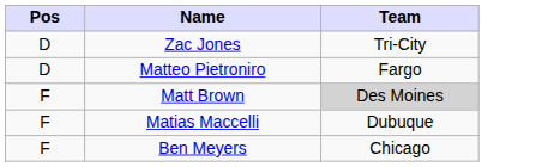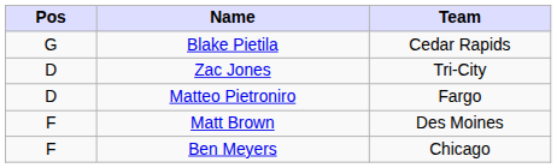 <table class="wikitable" style="text-align:center">
 <tr>
 <th style="background:#ddf; width:10%;">Pos</th>
 <th style="background:#ddf; width:30%;">Name</th>
 <th style="background:#ddf; width:20%;">Team</th>
+</tr>
+<tr>
+<td>G</td>
+<td><a href='#'>Blake Pietila</a></td>
+<td>Cedar Rapids</td>
 </tr>
 <tr>
 <td>D</td>
 <td><a href='#'>Zac Jones</a></td>
 <td>Tri-City</td>
 </tr>
 <tr>
 <td>D</td>
 <td><a href='#'>Matteo Pietroniro</a></td>
 <td>Fargo</td>
 </tr>
 <tr>
 <td>F</td>
 <td><a href='#'>Matt Brown</a></td>
-<td style="background: lightgrey;">Des Moines</td>
-</tr>
-<tr>
-<td>F</td>
-<td><a href='#'>Matias Maccelli</a></td>
-<td>Dubuque</td>
+<td>Des Moines</td>
 </tr>
 <tr>
 <td>F</td>
 <td><a href='#'>Ben Meyers</a></td>
 <td>Chicago</td>
 </tr>
 </table>
